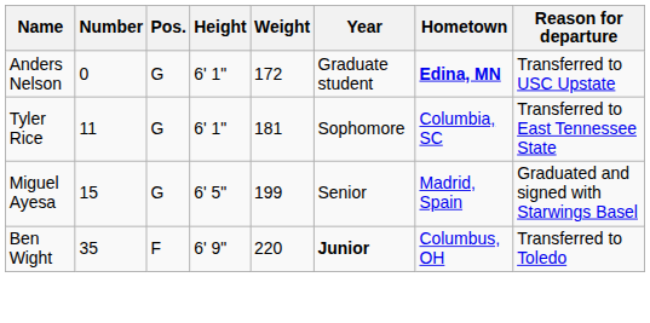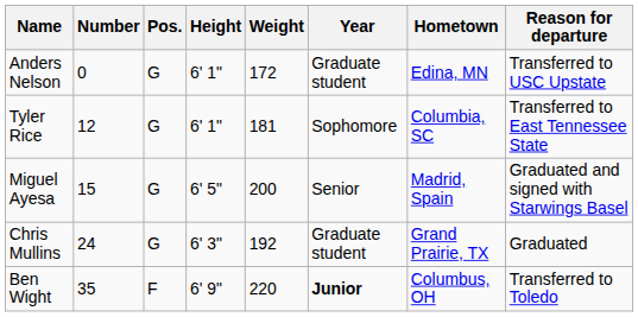 <table class="wikitable sortable" border="1">
 <tr>
 <th>Name</th>
 <th>Number</th>
 <th>Pos.</th>
 <th>Height</th>
 <th>Weight</th>
 <th>Year</th>
 <th>Hometown</th>
 <th class="unsortable">Reason for departure</th>
 </tr>
 <tr>
 <td>Anders Nelson</td>
 <td>0</td>
 <td>G</td>
 <td>6' 1"</td>
 <td>172</td>
 <td>Graduate student</td>
-<td><strong><a href='#'>Edina, MN</a></strong></td>
+<td><a href='#'>Edina, MN</a></td>
 <td>Transferred to <a href='#'>USC Upstate</a></td>
 </tr>
 <tr>
 <td>Tyler Rice</td>
-<td>11</td>
+<td>12</td>
 <td>G</td>
 <td>6' 1"</td>
 <td>181</td>
 <td>Sophomore</td>
 <td><a href='#'>Columbia, SC</a></td>
 <td>Transferred to <a href='#'>East Tennessee State</a></td>
 </tr>
 <tr>
 <td>Miguel Ayesa</td>
 <td>15</td>
 <td>G</td>
 <td>6' 5"</td>
-<td>199</td>
+<td>200</td>
 <td>Senior</td>
 <td><a href='#'>Madrid, Spain</a></td>
 <td>Graduated and signed with <a href='#'>Starwings Basel</a></td>
+</tr>
+<tr>
+<td>Chris Mullins</td>
+<td>24</td>
+<td>G</td>
+<td>6' 3"</td>
+<td>192</td>
+<td>Graduate student</td>
+<td><a href='#'>Grand Prairie, TX</a></td>
+<td>Graduated</td>
 </tr>
 <tr>
 <td>Ben Wight</td>
 <td>35</td>
 <td>F</td>
 <td>6' 9"</td>
 <td>220</td>
 <td><strong>Junior</strong></td>
 <td><a href='#'>Columbus, OH</a></td>
 <td>Transferred to <a href='#'>Toledo</a></td>
 </tr>
 </table>
